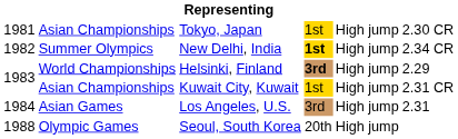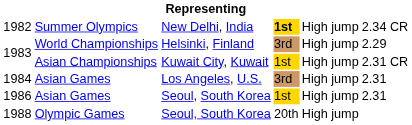 <table>
 <tr>
 <th colspan="6">Representing </th>
-</tr>
-<tr>
-<td>1981</td>
-<td><a href='#'>Asian Championships</a></td>
-<td><a href='#'>Tokyo, Japan</a></td>
-<td bgcolor=gold>1st</td>
-<td>High jump</td>
-<td>2.30 CR</td>
 </tr>
 <tr>
 <td>1982</td>
 <td><a href='#'>Summer Olympics</a></td>
 <td><a href='#'>New Delhi</a>, <a href='#'>India</a></td>
 <td bgcolor=gold><strong>1st</strong></td>
 <td>High jump</td>
 <td>2.34 CR</td>
 </tr>
 <tr>
 <td rowspan=2>1983</td>
 <td><a href='#'>World Championships</a></td>
 <td><a href='#'>Helsinki</a>, <a href='#'>Finland</a></td>
-<td bgcolor=cc9966><strong>3rd</strong></td>
+<td bgcolor=cc9966>3rd</td>
 <td>High jump</td>
 <td>2.29</td>
 </tr>
 <tr>
 <td><a href='#'>Asian Championships</a></td>
 <td><a href='#'>Kuwait City</a>, <a href='#'>Kuwait</a></td>
 <td bgcolor=gold>1st</td>
 <td>High jump</td>
 <td>2.31 CR</td>
 </tr>
 <tr>
 <td>1984</td>
 <td><a href='#'>Asian Games</a></td>
 <td><a href='#'>Los Angeles</a>, <a href='#'>U.S.</a></td>
 <td bgcolor=cc9966>3rd</td>
 <td>High jump</td>
 <td>2.31</td>
 </tr>
 <tr>
+<td>1986</td>
+<td><a href='#'>Asian Games</a></td>
+<td><a href='#'>Seoul</a>, <a href='#'>South Korea</a></td>
+<td bgcolor=gold>1st</td>
+<td>High jump</td>
+<td>2.31</td>
+</tr>
+<tr>
 <td>1988</td>
 <td><a href='#'>Olympic Games</a></td>
 <td><a href='#'>Seoul, South Korea</a></td>
 <td>20th</td>
 <td>High jump</td>
 <td></td>
 </tr>
 </table>
